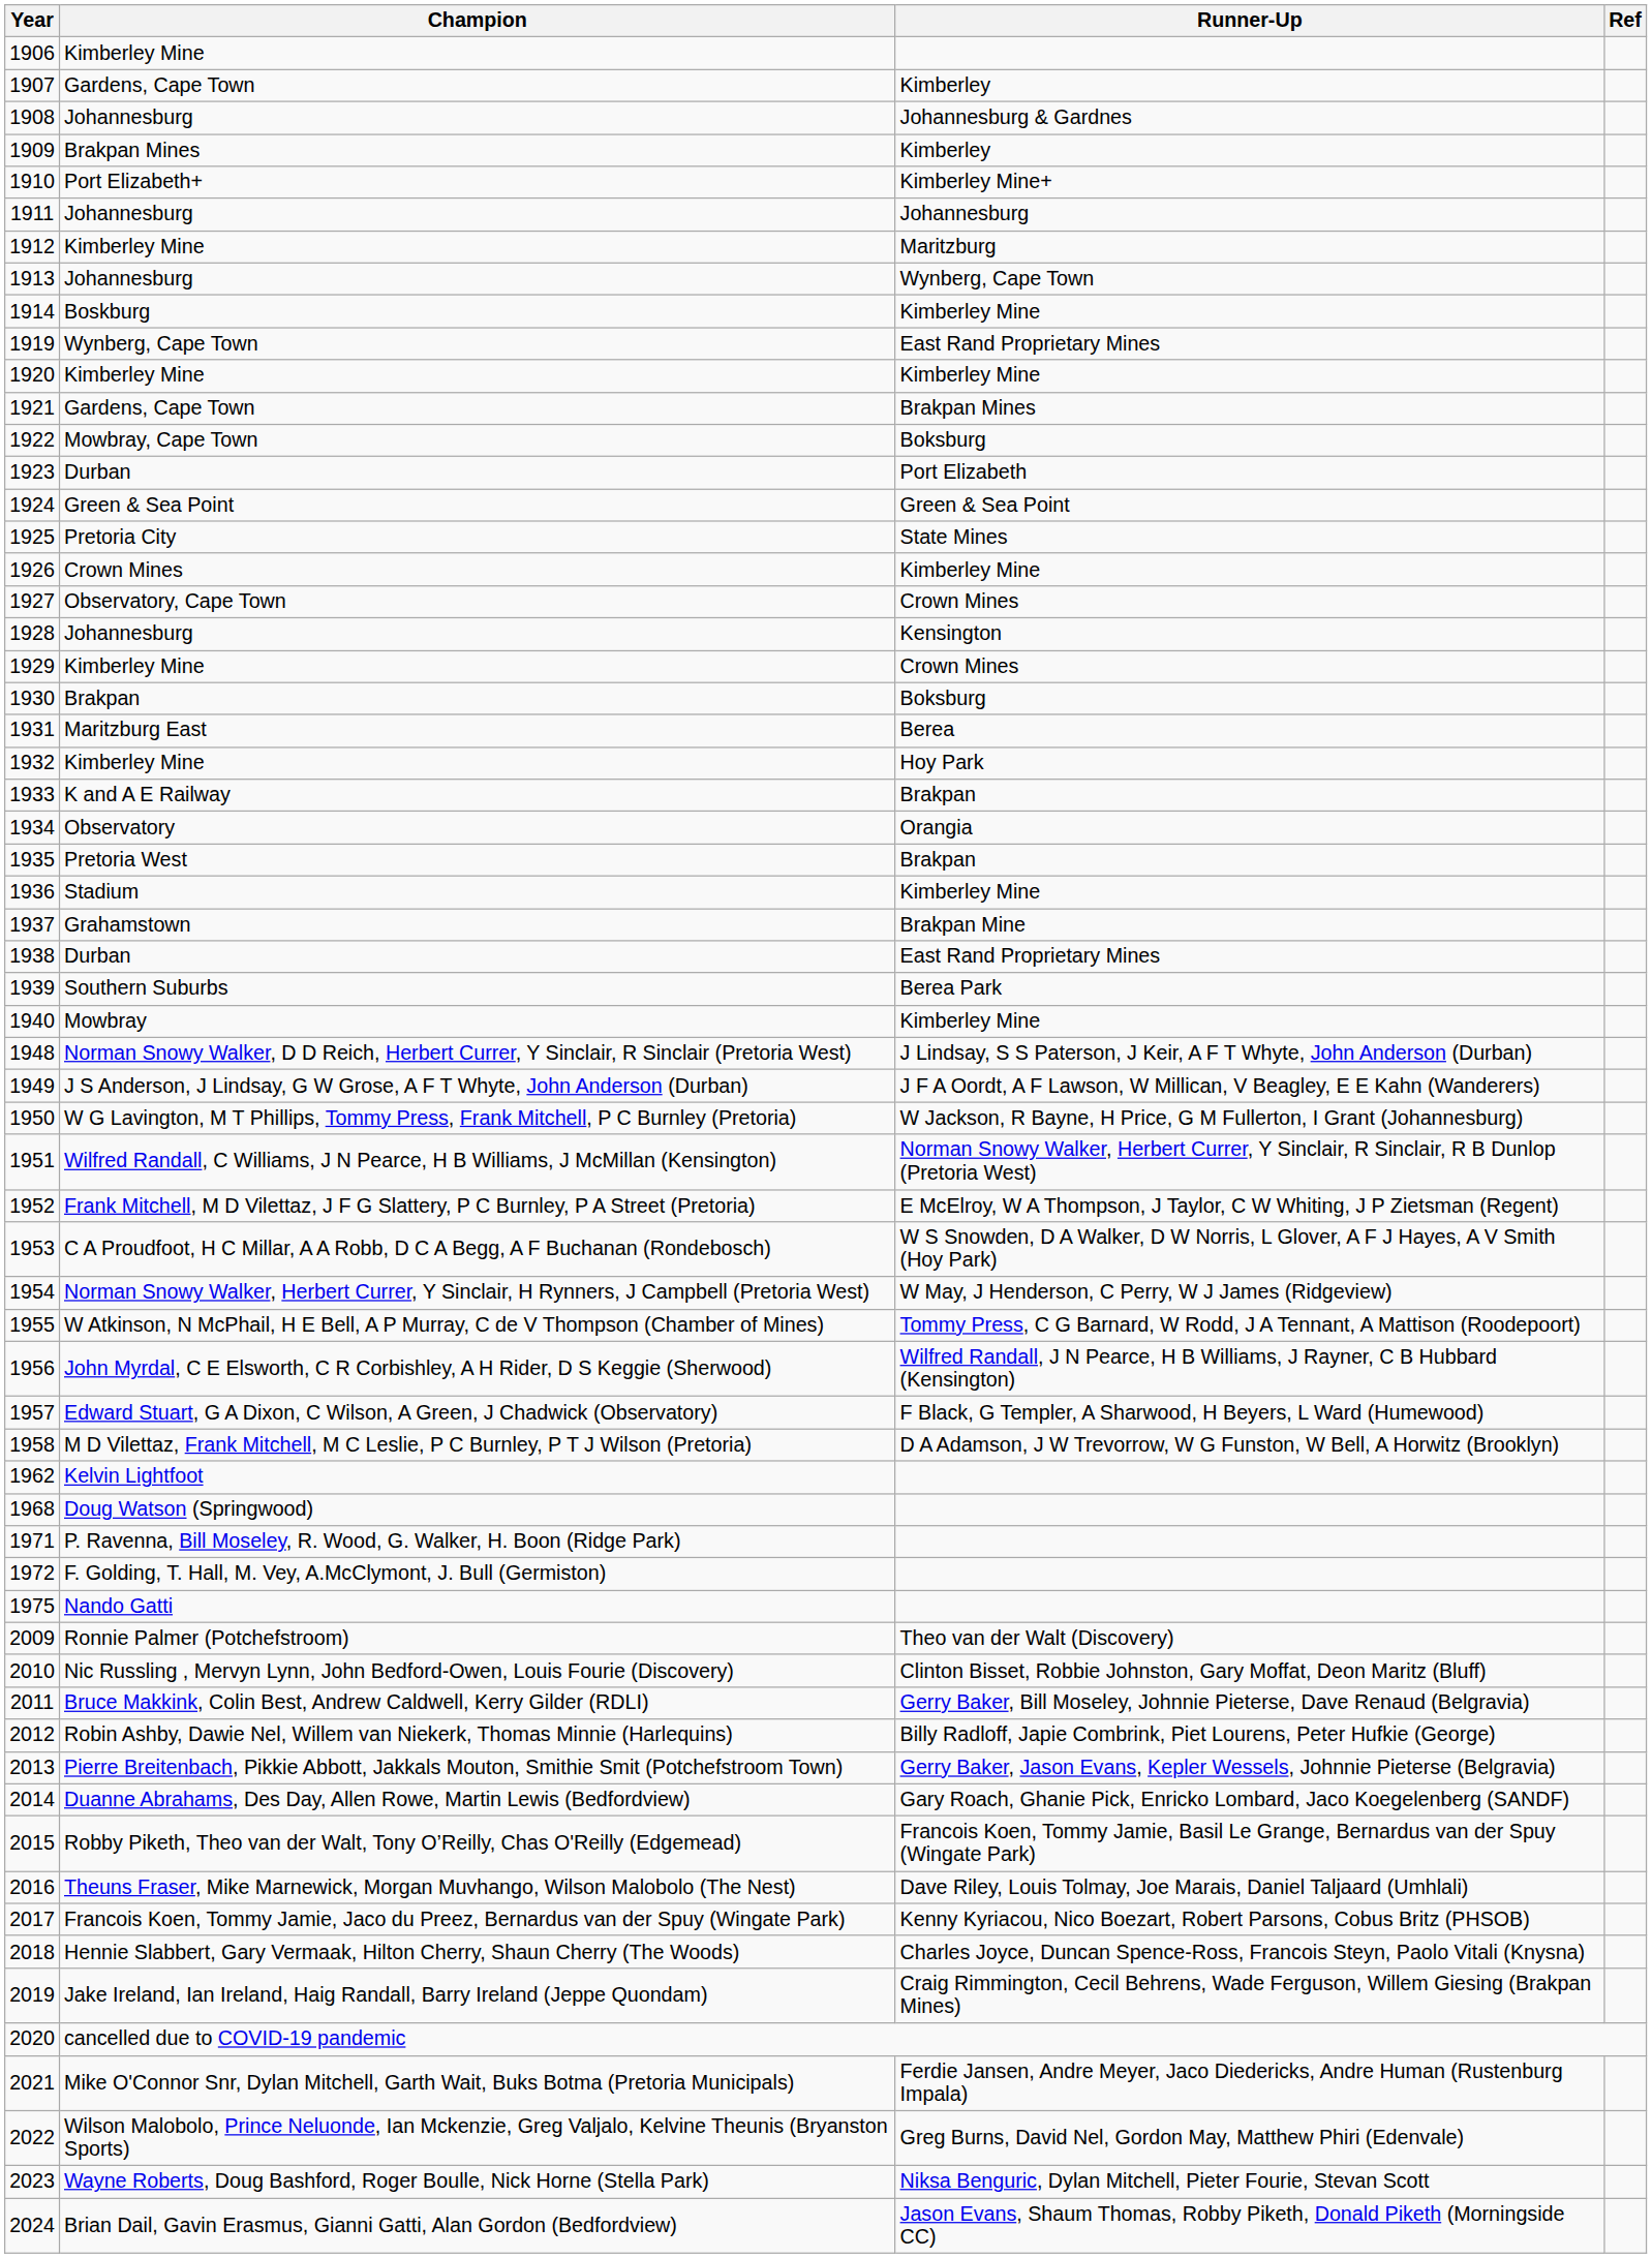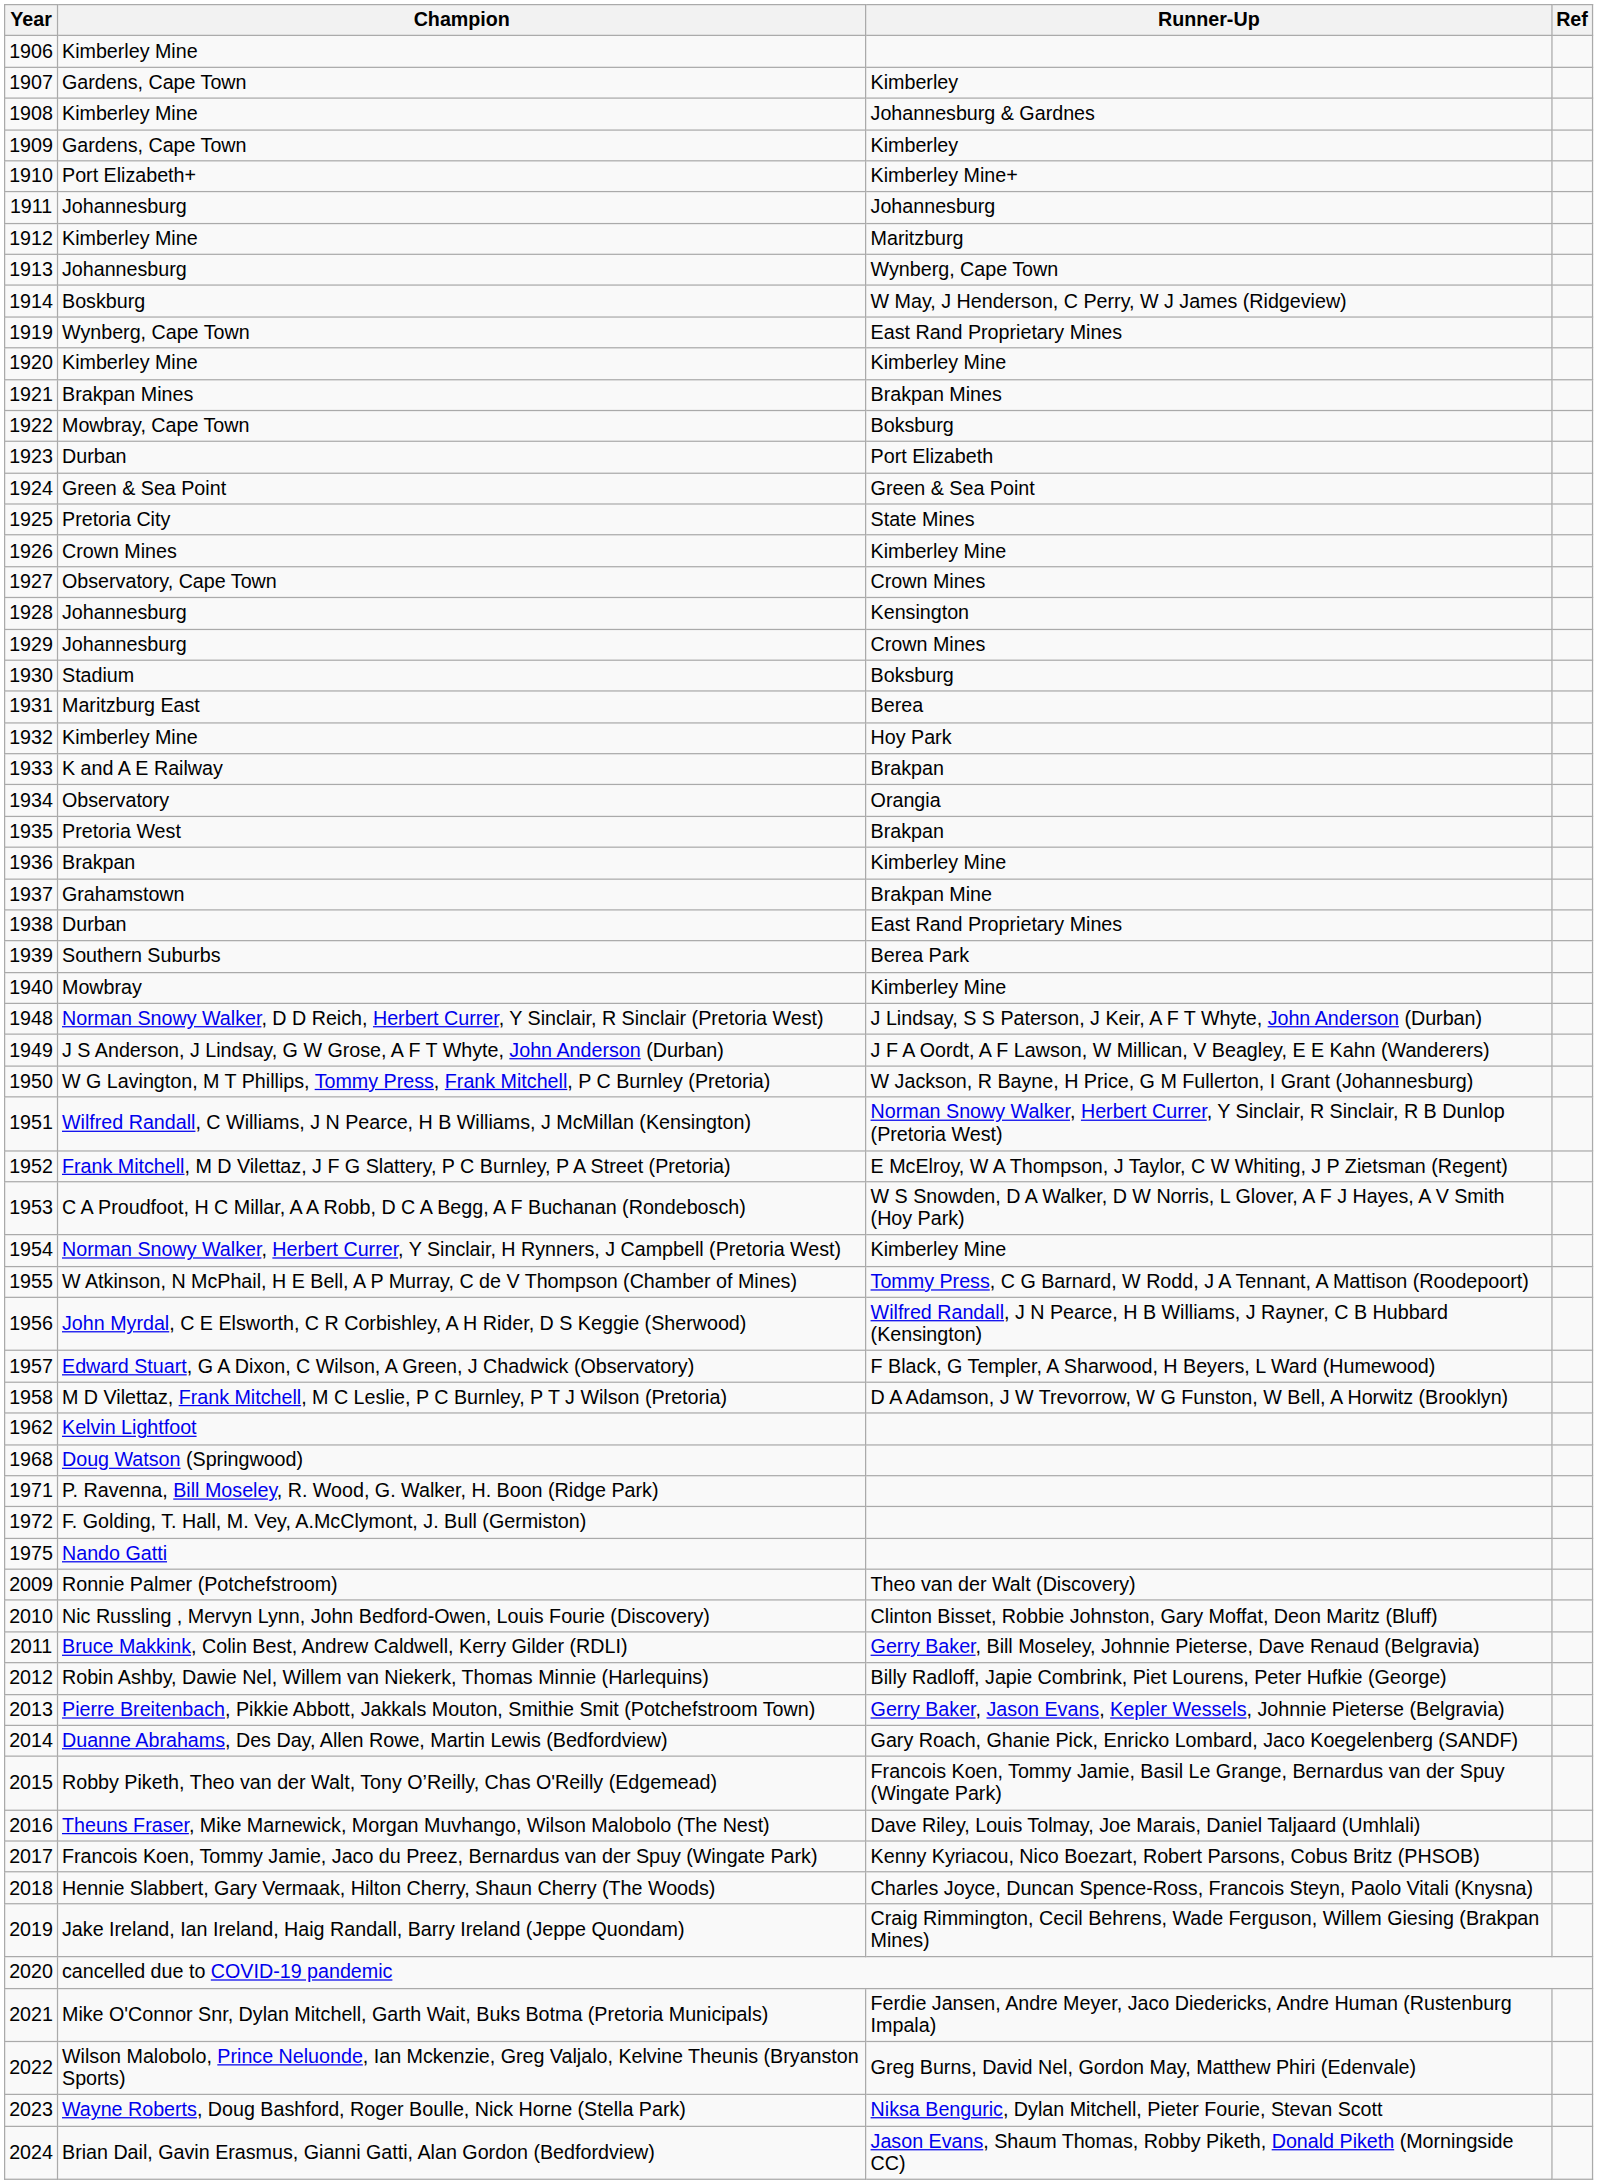 <table class="sortable wikitable">
 <tr>
 <th width="30">Year</th>
 <th width="650">Champion</th>
 <th width="550">Runner-Up</th>
 <th width="20">Ref</th>
 </tr>
 <tr>
 <td align=center>1906</td>
 <td>Kimberley Mine</td>
 <td></td>
 <td></td>
 </tr>
 <tr>
 <td align=center>1907</td>
 <td>Gardens, Cape Town</td>
 <td>Kimberley</td>
 <td></td>
 </tr>
 <tr>
 <td align=center>1908</td>
-<td>Johannesburg</td>
+<td>Kimberley Mine</td>
 <td>Johannesburg & Gardnes</td>
 <td></td>
 </tr>
 <tr>
 <td align=center>1909</td>
-<td>Brakpan Mines</td>
+<td>Gardens, Cape Town</td>
 <td>Kimberley</td>
 <td></td>
 </tr>
 <tr>
 <td align=center>1910</td>
 <td>Port Elizabeth+</td>
 <td>Kimberley Mine+</td>
 <td></td>
 </tr>
 <tr>
 <td align=center>1911</td>
 <td>Johannesburg</td>
 <td>Johannesburg</td>
 <td></td>
 </tr>
 <tr>
 <td align=center>1912</td>
 <td>Kimberley Mine</td>
 <td>Maritzburg</td>
 <td></td>
 </tr>
 <tr>
 <td align=center>1913</td>
 <td>Johannesburg</td>
 <td>Wynberg, Cape Town</td>
 <td></td>
 </tr>
 <tr>
 <td align=center>1914</td>
 <td>Boskburg</td>
-<td>Kimberley Mine</td>
+<td>W May, J Henderson, C Perry, W J James (Ridgeview)</td>
 <td></td>
 </tr>
 <tr>
 <td align=center>1919</td>
 <td>Wynberg, Cape Town</td>
 <td>East Rand Proprietary Mines</td>
 <td></td>
 </tr>
 <tr>
 <td align=center>1920</td>
 <td>Kimberley Mine</td>
 <td>Kimberley Mine</td>
 <td></td>
 </tr>
 <tr>
 <td align=center>1921</td>
-<td>Gardens, Cape Town</td>
+<td>Brakpan Mines</td>
 <td>Brakpan Mines</td>
 <td></td>
 </tr>
 <tr>
 <td align=center>1922</td>
 <td>Mowbray, Cape Town</td>
 <td>Boksburg</td>
 <td></td>
 </tr>
 <tr>
 <td align=center>1923</td>
 <td>Durban</td>
 <td>Port Elizabeth</td>
 <td></td>
 </tr>
 <tr>
 <td align=center>1924</td>
 <td>Green & Sea Point</td>
 <td>Green & Sea Point</td>
 <td></td>
 </tr>
 <tr>
 <td align=center>1925</td>
 <td>Pretoria City</td>
 <td>State Mines</td>
 <td></td>
 </tr>
 <tr>
 <td align=center>1926</td>
 <td>Crown Mines</td>
 <td>Kimberley Mine</td>
 <td></td>
 </tr>
 <tr>
 <td align=center>1927</td>
 <td>Observatory, Cape Town</td>
 <td>Crown Mines</td>
 <td></td>
 </tr>
 <tr>
 <td align=center>1928</td>
 <td>Johannesburg</td>
 <td>Kensington</td>
 <td></td>
 </tr>
 <tr>
 <td align=center>1929</td>
-<td>Kimberley Mine</td>
+<td>Johannesburg</td>
 <td>Crown Mines</td>
 <td></td>
 </tr>
 <tr>
 <td align=center>1930</td>
-<td>Brakpan</td>
+<td>Stadium</td>
 <td>Boksburg</td>
 <td></td>
 </tr>
 <tr>
 <td align=center>1931</td>
 <td>Maritzburg East</td>
 <td>Berea</td>
 <td></td>
 </tr>
 <tr>
 <td align=center>1932</td>
 <td>Kimberley Mine</td>
 <td>Hoy Park</td>
 <td></td>
 </tr>
 <tr>
 <td align=center>1933</td>
 <td>K and A E Railway</td>
 <td>Brakpan</td>
 <td></td>
 </tr>
 <tr>
 <td align=center>1934</td>
 <td>Observatory</td>
 <td>Orangia</td>
 <td></td>
 </tr>
 <tr>
 <td align=center>1935</td>
 <td>Pretoria West</td>
 <td>Brakpan</td>
 <td></td>
 </tr>
 <tr>
 <td align=center>1936</td>
-<td>Stadium</td>
+<td>Brakpan</td>
 <td>Kimberley Mine</td>
 <td></td>
 </tr>
 <tr>
 <td align=center>1937</td>
 <td>Grahamstown</td>
 <td>Brakpan Mine</td>
 <td></td>
 </tr>
 <tr>
 <td align=center>1938</td>
 <td>Durban</td>
 <td>East Rand Proprietary Mines</td>
 <td></td>
 </tr>
 <tr>
 <td align=center>1939</td>
 <td>Southern Suburbs</td>
 <td>Berea Park</td>
 <td></td>
 </tr>
 <tr>
 <td align=center>1940</td>
 <td>Mowbray</td>
 <td>Kimberley Mine</td>
 <td></td>
 </tr>
 <tr>
 <td align=center>1948</td>
 <td><a href='#'>Norman Snowy Walker</a>, D D Reich, <a href='#'>Herbert Currer</a>, Y Sinclair, R Sinclair (Pretoria West)</td>
 <td>J Lindsay, S S Paterson, J Keir, A F T Whyte, <a href='#'>John Anderson</a> (Durban)</td>
 <td></td>
 </tr>
 <tr>
 <td align=center>1949</td>
 <td>J S Anderson, J Lindsay, G W Grose, A F T Whyte, <a href='#'>John Anderson</a> (Durban)</td>
 <td>J F A Oordt, A F Lawson, W Millican, V Beagley, E E Kahn (Wanderers)</td>
 <td></td>
 </tr>
 <tr>
 <td align=center>1950</td>
 <td>W G Lavington, M T Phillips, <a href='#'>Tommy Press</a>, <a href='#'>Frank Mitchell</a>, P C Burnley (Pretoria)</td>
 <td>W Jackson, R Bayne, H Price, G M Fullerton, I Grant (Johannesburg)</td>
 <td></td>
 </tr>
 <tr>
 <td align=center>1951</td>
 <td><a href='#'>Wilfred Randall</a>, C Williams, J N Pearce, H B Williams, J McMillan (Kensington)</td>
 <td><a href='#'>Norman Snowy Walker</a>, <a href='#'>Herbert Currer</a>, Y Sinclair, R Sinclair, R B Dunlop (Pretoria West)</td>
 <td></td>
 </tr>
 <tr>
 <td align=center>1952</td>
 <td><a href='#'>Frank Mitchell</a>, M D Vilettaz, J F G Slattery, P C Burnley, P A Street (Pretoria)</td>
 <td>E McElroy, W A Thompson, J Taylor, C W Whiting, J P Zietsman (Regent)</td>
 <td></td>
 </tr>
 <tr>
 <td align=center>1953</td>
 <td>C A Proudfoot, H C Millar, A A Robb, D C A Begg, A F Buchanan (Rondebosch)</td>
 <td>W S Snowden, D A Walker, D W Norris, L Glover, A F J Hayes, A V Smith (Hoy Park)</td>
 <td></td>
 </tr>
 <tr>
 <td align=center>1954</td>
 <td><a href='#'>Norman Snowy Walker</a>, <a href='#'>Herbert Currer</a>, Y Sinclair, H Rynners, J Campbell (Pretoria West)</td>
-<td>W May, J Henderson, C Perry, W J James (Ridgeview)</td>
+<td>Kimberley Mine</td>
 <td></td>
 </tr>
 <tr>
 <td align=center>1955</td>
 <td>W Atkinson, N McPhail, H E Bell, A P Murray, C de V Thompson (Chamber of Mines)</td>
 <td><a href='#'>Tommy Press</a>, C G Barnard, W Rodd, J A Tennant, A Mattison (Roodepoort)</td>
 <td></td>
 </tr>
 <tr>
 <td align=center>1956</td>
 <td><a href='#'>John Myrdal</a>, C E Elsworth, C R Corbishley, A H Rider, D S Keggie (Sherwood)</td>
 <td><a href='#'>Wilfred Randall</a>, J N Pearce, H B Williams, J Rayner, C B Hubbard (Kensington)</td>
 <td></td>
 </tr>
 <tr>
 <td align=center>1957</td>
 <td><a href='#'>Edward Stuart</a>, G A Dixon, C Wilson, A Green, J Chadwick (Observatory)</td>
 <td>F Black, G Templer, A Sharwood, H Beyers, L Ward (Humewood)</td>
 <td></td>
 </tr>
 <tr>
 <td align=center>1958</td>
 <td>M D Vilettaz, <a href='#'>Frank Mitchell</a>, M C Leslie, P C Burnley, P T J Wilson (Pretoria)</td>
 <td>D A Adamson, J W Trevorrow, W G Funston, W Bell, A Horwitz (Brooklyn)</td>
 <td></td>
 </tr>
 <tr>
 <td align=center>1962</td>
 <td><a href='#'>Kelvin Lightfoot</a></td>
 <td></td>
 <td></td>
 </tr>
 <tr>
 <td align=center>1968</td>
 <td><a href='#'>Doug Watson</a> (Springwood)</td>
 <td></td>
 <td></td>
 </tr>
 <tr>
 <td align=center>1971</td>
 <td>P. Ravenna, <a href='#'>Bill Moseley</a>, R. Wood, G. Walker, H. Boon (Ridge Park)</td>
 <td></td>
 </tr>
 <tr>
 <td align=center>1972</td>
 <td>F. Golding, T. Hall, M. Vey, A.McClymont, J. Bull (Germiston)</td>
 <td></td>
 <td></td>
 </tr>
 <tr>
 <td align=center>1975</td>
 <td><a href='#'>Nando Gatti</a></td>
 <td></td>
 <td></td>
 </tr>
 <tr>
 <td align=center>2009</td>
 <td>Ronnie Palmer (Potchefstroom)</td>
 <td>Theo van der Walt (Discovery)</td>
 <td></td>
 </tr>
 <tr>
 <td align=center>2010</td>
 <td>Nic Russling , Mervyn Lynn, John Bedford-Owen, Louis Fourie (Discovery)</td>
 <td>Clinton Bisset, Robbie Johnston, Gary Moffat, Deon Maritz  (Bluff)</td>
 <td></td>
 </tr>
 <tr>
 <td align=center>2011</td>
 <td><a href='#'>Bruce Makkink</a>, Colin Best, Andrew Caldwell, Kerry Gilder (RDLI)</td>
 <td><a href='#'>Gerry Baker</a>, Bill Moseley, Johnnie Pieterse, Dave Renaud (Belgravia)</td>
 <td></td>
 </tr>
 <tr>
 <td align=center>2012</td>
 <td>Robin Ashby, Dawie Nel, Willem van Niekerk, Thomas Minnie (Harlequins)</td>
 <td>Billy Radloff, Japie Combrink, Piet Lourens, Peter Hufkie (George)</td>
 <td></td>
 </tr>
 <tr>
 <td align=center>2013</td>
 <td><a href='#'>Pierre Breitenbach</a>, Pikkie Abbott, Jakkals Mouton, Smithie Smit (Potchefstroom Town)</td>
 <td><a href='#'>Gerry Baker</a>, <a href='#'>Jason Evans</a>, <a href='#'>Kepler Wessels</a>, Johnnie Pieterse (Belgravia)</td>
 <td></td>
 </tr>
 <tr>
 <td align=center>2014</td>
 <td><a href='#'>Duanne Abrahams</a>, Des Day, Allen Rowe, Martin Lewis (Bedfordview)</td>
 <td>Gary Roach, Ghanie Pick, Enricko Lombard, Jaco Koegelenberg (SANDF)</td>
 <td></td>
 </tr>
 <tr>
 <td align=center>2015</td>
 <td>Robby Piketh, Theo van der Walt, Tony O’Reilly, Chas O'Reilly (Edgemead)</td>
 <td>Francois Koen, Tommy Jamie, Basil Le Grange, Bernardus van der Spuy (Wingate Park)</td>
 <td></td>
 </tr>
 <tr>
 <td align=center>2016</td>
 <td><a href='#'>Theuns Fraser</a>, Mike Marnewick, Morgan Muvhango, Wilson Malobolo (The Nest)</td>
 <td>Dave Riley, Louis Tolmay, Joe Marais, Daniel Taljaard (Umhlali)</td>
 <td></td>
 </tr>
 <tr>
 <td align=center>2017</td>
 <td>Francois Koen, Tommy Jamie, Jaco du Preez, Bernardus van der Spuy (Wingate Park)</td>
 <td>Kenny Kyriacou, Nico Boezart, Robert Parsons, Cobus Britz (PHSOB)</td>
 <td></td>
 </tr>
 <tr>
 <td align=center>2018</td>
 <td>Hennie Slabbert, Gary Vermaak, Hilton Cherry, Shaun Cherry (The Woods)</td>
 <td>Charles Joyce, Duncan Spence-Ross, Francois Steyn, Paolo Vitali (Knysna)</td>
 <td></td>
 </tr>
 <tr>
 <td align=center>2019</td>
 <td>Jake Ireland, Ian Ireland, Haig Randall, Barry Ireland (Jeppe Quondam)</td>
 <td>Craig Rimmington, Cecil Behrens, Wade Ferguson, Willem Giesing (Brakpan Mines)</td>
 <td></td>
 </tr>
 <tr>
 <td align=center>2020</td>
 <td colspan=3>cancelled due to  <a href='#'>COVID-19 pandemic</a></td>
 </tr>
 <tr>
 <td align=center>2021</td>
 <td>Mike O'Connor Snr, Dylan Mitchell, Garth Wait, Buks Botma (Pretoria Municipals)</td>
 <td>Ferdie Jansen, Andre Meyer, Jaco Diedericks, Andre Human (Rustenburg Impala)</td>
 <td></td>
 </tr>
 <tr>
 <td align=center>2022</td>
 <td>Wilson Malobolo, <a href='#'>Prince Neluonde</a>, Ian Mckenzie, Greg Valjalo, Kelvine Theunis (Bryanston Sports)</td>
 <td>Greg Burns, David Nel, Gordon May, Matthew Phiri (Edenvale)</td>
 <td></td>
 </tr>
 <tr>
 <td align=center>2023</td>
 <td><a href='#'>Wayne Roberts</a>, Doug Bashford, Roger Boulle, Nick Horne (Stella Park)</td>
 <td><a href='#'>Niksa Benguric</a>, Dylan Mitchell, Pieter Fourie, Stevan Scott</td>
 <td></td>
 </tr>
 <tr>
 <td align=center>2024</td>
 <td>Brian Dail, Gavin Erasmus, Gianni Gatti, Alan Gordon (Bedfordview)</td>
 <td><a href='#'>Jason Evans</a>, Shaum Thomas, Robby Piketh, <a href='#'>Donald Piketh</a> (Morningside CC)</td>
 <td></td>
 </tr>
 </table>
